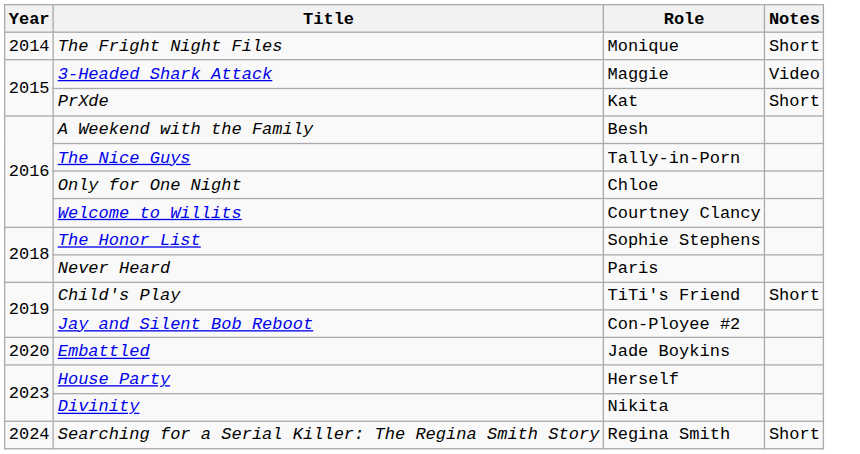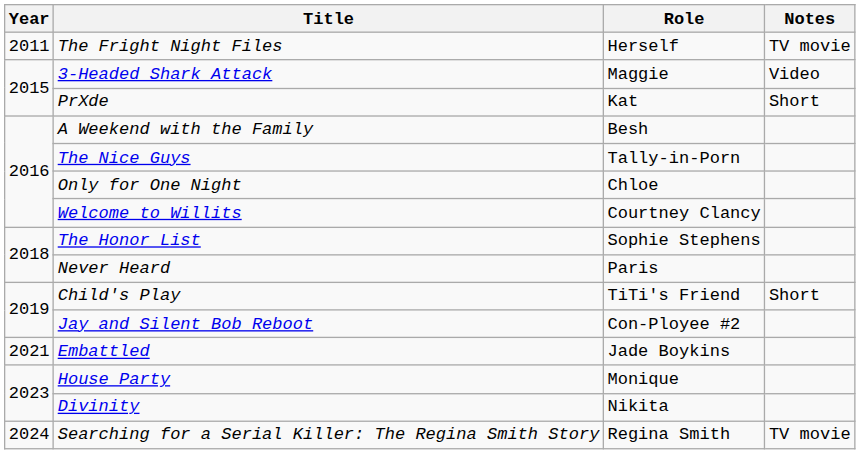 <table class="wikitable">
 <tr>
 <th>Year</th>
 <th>Title</th>
 <th>Role</th>
 <th>Notes</th>
 </tr>
 <tr>
-<td>2014</td>
+<td>2011</td>
 <td><em>The Fright Night Files</em></td>
-<td>Monique</td>
-<td>Short</td>
+<td>Herself</td>
+<td>TV movie</td>
 </tr>
 <tr>
 <td rowspan=2>2015</td>
 <td><em><a href='#'>3-Headed Shark Attack</a></em></td>
 <td>Maggie</td>
 <td>Video</td>
 </tr>
 <tr>
 <td><em>PrXde</em></td>
 <td>Kat</td>
 <td>Short</td>
 </tr>
 <tr>
 <td rowspan=4>2016</td>
 <td><em>A Weekend with the Family</em></td>
 <td>Besh</td>
 <td></td>
 </tr>
 <tr>
 <td><em><a href='#'>The Nice Guys</a></em></td>
 <td>Tally-in-Porn</td>
 <td></td>
 </tr>
 <tr>
 <td><em>Only for One Night</em></td>
 <td>Chloe</td>
 <td></td>
 </tr>
 <tr>
 <td><em><a href='#'>Welcome to Willits</a></em></td>
 <td>Courtney Clancy</td>
 <td></td>
 </tr>
 <tr>
 <td rowspan=2>2018</td>
 <td><em><a href='#'>The Honor List</a></em></td>
 <td>Sophie Stephens</td>
 <td></td>
 </tr>
 <tr>
 <td><em>Never Heard</em></td>
 <td>Paris</td>
 <td></td>
 </tr>
 <tr>
 <td rowspan=2>2019</td>
 <td><em>Child's Play</em></td>
 <td>TiTi's Friend</td>
 <td>Short</td>
 </tr>
 <tr>
 <td><em><a href='#'>Jay and Silent Bob Reboot</a></em></td>
 <td>Con-Ployee #2</td>
 <td></td>
 </tr>
 <tr>
-<td>2020</td>
+<td>2021</td>
 <td><em><a href='#'>Embattled</a></em></td>
 <td>Jade Boykins</td>
 <td></td>
 </tr>
 <tr>
 <td rowspan=2>2023</td>
 <td><em><a href='#'>House Party</a></em></td>
-<td>Herself</td>
+<td>Monique</td>
 <td></td>
 </tr>
 <tr>
 <td><em><a href='#'>Divinity</a></em></td>
 <td>Nikita</td>
 <td></td>
 </tr>
 <tr>
 <td>2024</td>
 <td><em>Searching for a Serial Killer: The Regina Smith Story</em></td>
 <td>Regina Smith</td>
-<td>Short</td>
+<td>TV movie</td>
 </tr>
 </table>
